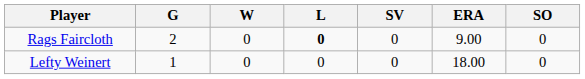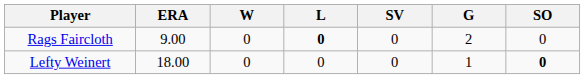 <table class="wikitable sortable">
 <tr>
 <th bgcolor="#DDDDFF" width="16%">Player</th>
-<th bgcolor="#DDDDFF" width="9%">G</th>
+<th bgcolor="#DDDDFF" width="9%">ERA</th>
 <th bgcolor="#DDDDFF" width="9%">W</th>
 <th bgcolor="#DDDDFF" width="9%">L</th>
 <th bgcolor="#DDDDFF" width="9%">SV</th>
-<th bgcolor="#DDDDFF" width="9%">ERA</th>
+<th bgcolor="#DDDDFF" width="9%">G</th>
 <th bgcolor="#DDDDFF" width="9%">SO</th>
 </tr>
 <tr align="center">
 <td><a href='#'>Rags Faircloth</a></td>
-<td>2</td>
+<td>9.00</td>
 <td>0</td>
 <td><strong>0</strong></td>
 <td>0</td>
-<td>9.00</td>
+<td>2</td>
 <td>0</td>
 </tr>
 <tr align=center>
 <td><a href='#'>Lefty Weinert</a></td>
-<td>1</td>
+<td>18.00</td>
 <td>0</td>
 <td>0</td>
 <td>0</td>
-<td>18.00</td>
-<td>0</td>
+<td>1</td>
+<td><strong>0</strong></td>
 </tr>
 </table>
